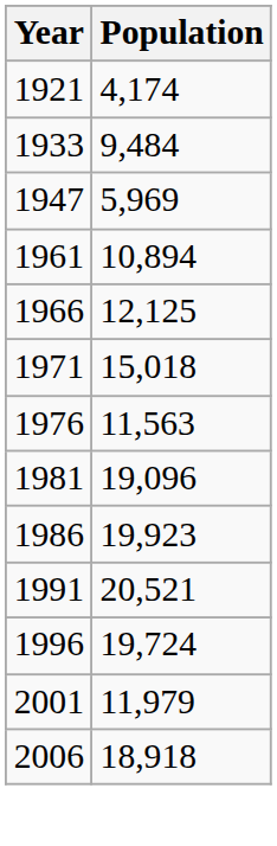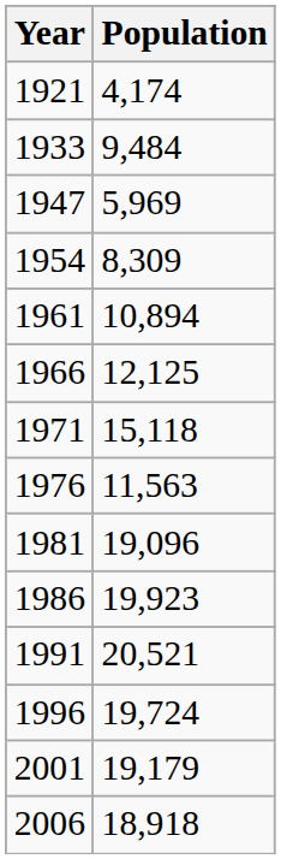 <table class="wikitable">
 <tr>
 <th>Year</th>
 <th>Population</th>
 </tr>
 <tr>
 <td>1921</td>
 <td>4,174</td>
 </tr>
 <tr>
 <td>1933</td>
 <td>9,484</td>
 </tr>
 <tr>
 <td>1947</td>
 <td>5,969</td>
 </tr>
 <tr>
+<td>1954</td>
+<td>8,309</td>
+</tr>
+<tr>
 <td>1961</td>
 <td>10,894</td>
 </tr>
 <tr>
 <td>1966</td>
 <td>12,125</td>
 </tr>
 <tr>
 <td>1971</td>
-<td>15,018</td>
+<td>15,118</td>
 </tr>
 <tr>
 <td>1976</td>
 <td>11,563</td>
 </tr>
 <tr>
 <td>1981</td>
 <td>19,096</td>
 </tr>
 <tr>
 <td>1986</td>
 <td>19,923</td>
 </tr>
 <tr>
 <td>1991</td>
 <td>20,521</td>
 </tr>
 <tr>
 <td>1996</td>
 <td>19,724</td>
 </tr>
 <tr>
 <td>2001</td>
-<td>11,979</td>
+<td>19,179</td>
 </tr>
 <tr>
 <td>2006</td>
 <td>18,918</td>
 </tr>
 </table>
